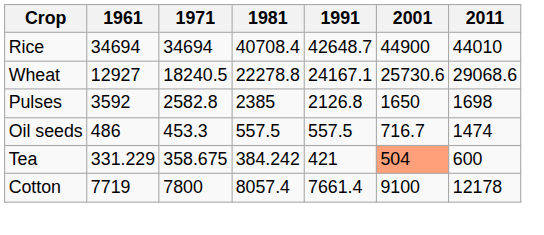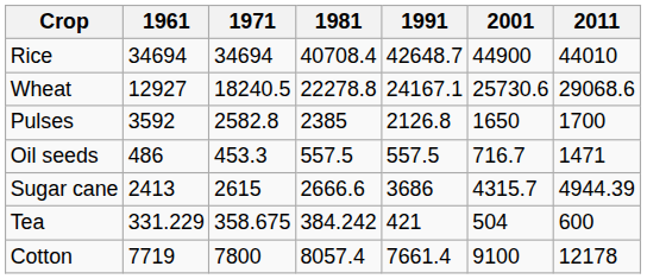 <table class="wikitable sortable">
 <tr>
 <th>Crop</th>
 <th>1961</th>
 <th>1971</th>
 <th>1981</th>
 <th>1991</th>
 <th>2001</th>
 <th>2011</th>
 </tr>
 <tr>
 <td>Rice</td>
 <td>34694</td>
 <td>34694</td>
 <td>40708.4</td>
 <td>42648.7</td>
 <td>44900</td>
 <td>44010</td>
 </tr>
 <tr>
 <td>Wheat</td>
 <td>12927</td>
 <td>18240.5</td>
 <td>22278.8</td>
 <td>24167.1</td>
 <td>25730.6</td>
 <td>29068.6</td>
 </tr>
 <tr>
 <td>Pulses</td>
 <td>3592</td>
 <td>2582.8</td>
 <td>2385</td>
 <td>2126.8</td>
 <td>1650</td>
-<td>1698</td>
+<td>1700</td>
 </tr>
 <tr>
 <td>Oil seeds</td>
 <td>486</td>
 <td>453.3</td>
 <td>557.5</td>
 <td>557.5</td>
 <td>716.7</td>
-<td>1474</td>
+<td>1471</td>
+</tr>
+<tr>
+<td>Sugar cane</td>
+<td>2413</td>
+<td>2615</td>
+<td>2666.6</td>
+<td>3686</td>
+<td>4315.7</td>
+<td>4944.39</td>
 </tr>
 <tr>
 <td>Tea</td>
 <td>331.229</td>
 <td>358.675</td>
 <td>384.242</td>
 <td>421</td>
-<td style="background: lightsalmon;">504</td>
+<td>504</td>
 <td>600</td>
 </tr>
 <tr>
 <td>Cotton</td>
 <td>7719</td>
 <td>7800</td>
 <td>8057.4</td>
 <td>7661.4</td>
 <td>9100</td>
 <td>12178</td>
 </tr>
 </table>
